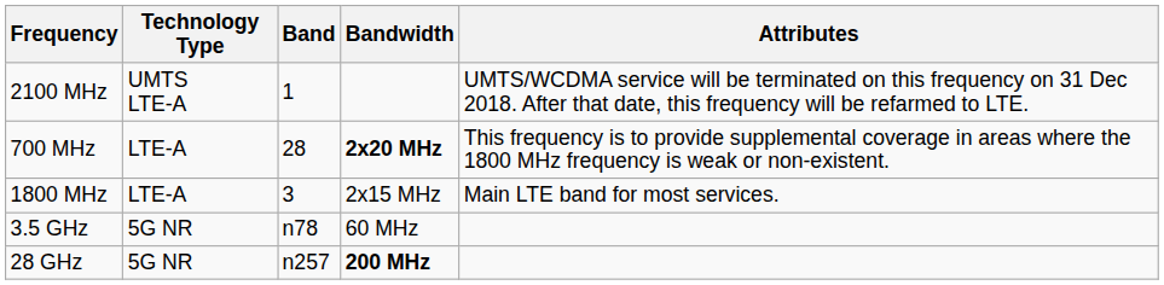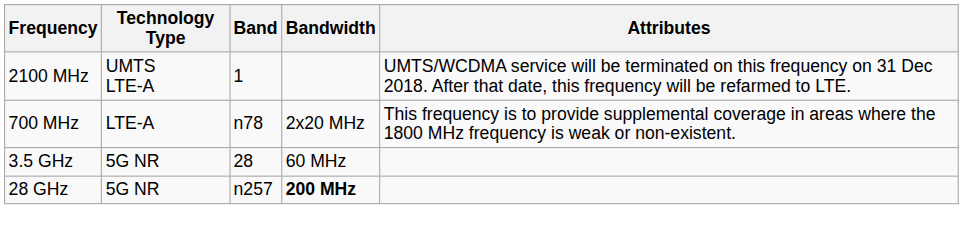 <table class="wikitable">
 <tr>
 <th>Frequency</th>
 <th>Technology Type</th>
 <th>Band</th>
 <th>Bandwidth</th>
 <th>Attributes</th>
 </tr>
 <tr>
 <td>2100 MHz</td>
 <td>UMTS<br>LTE-A</td>
 <td>1</td>
 <td></td>
 <td>UMTS/WCDMA service will be terminated on this frequency on 31 Dec 2018. After that date, this frequency will be refarmed to LTE.</td>
 </tr>
 <tr>
 <td>700 MHz</td>
 <td>LTE-A</td>
-<td>28</td>
-<td><strong>2x20 MHz</strong></td>
+<td>n78</td>
+<td>2x20 MHz</td>
 <td>This frequency is to provide supplemental coverage in areas where the 1800 MHz frequency is weak or non-existent.</td>
-</tr>
-<tr>
-<td>1800 MHz</td>
-<td>LTE-A</td>
-<td>3</td>
-<td>2x15 MHz</td>
-<td>Main LTE band for most services.</td>
 </tr>
 <tr>
 <td>3.5 GHz</td>
 <td>5G NR</td>
-<td>n78</td>
+<td>28</td>
 <td>60 MHz</td>
 <td></td>
 </tr>
 <tr>
 <td>28 GHz</td>
 <td>5G NR</td>
 <td>n257</td>
 <td><strong>200 MHz</strong></td>
 <td></td>
 </tr>
 </table>
